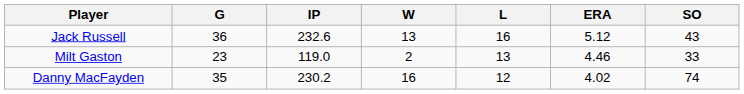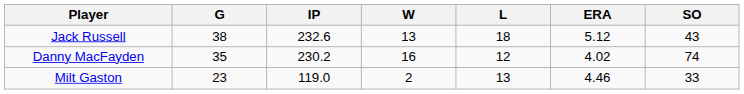 <table class="wikitable sortable">
 <tr>
 <th bgcolor="#DDDDFF" width="16%">Player</th>
 <th bgcolor="#DDDDFF" width="9%">G</th>
 <th bgcolor="#DDDDFF" width="9%">IP</th>
 <th bgcolor="#DDDDFF" width="9%">W</th>
 <th bgcolor="#DDDDFF" width="9%">L</th>
 <th bgcolor="#DDDDFF" width="9%">ERA</th>
 <th bgcolor="#DDDDFF" width="9%">SO</th>
 </tr>
 <tr align="center">
 <td><a href='#'>Jack Russell</a></td>
-<td>36</td>
+<td>38</td>
 <td>232.6</td>
 <td>13</td>
-<td>16</td>
+<td>18</td>
 <td>5.12</td>
 <td>43</td>
+</tr>
+<tr align="center">
+<td><a href='#'>Danny MacFayden</a></td>
+<td>35</td>
+<td>230.2</td>
+<td>16</td>
+<td>12</td>
+<td>4.02</td>
+<td>74</td>
 </tr>
 <tr align="center">
 <td><a href='#'>Milt Gaston</a></td>
 <td>23</td>
 <td>119.0</td>
 <td>2</td>
 <td>13</td>
 <td>4.46</td>
 <td>33</td>
 </tr>
-<tr align="center">
-<td><a href='#'>Danny MacFayden</a></td>
-<td>35</td>
-<td>230.2</td>
-<td>16</td>
-<td>12</td>
-<td>4.02</td>
-<td>74</td>
-</tr>
 </table>
